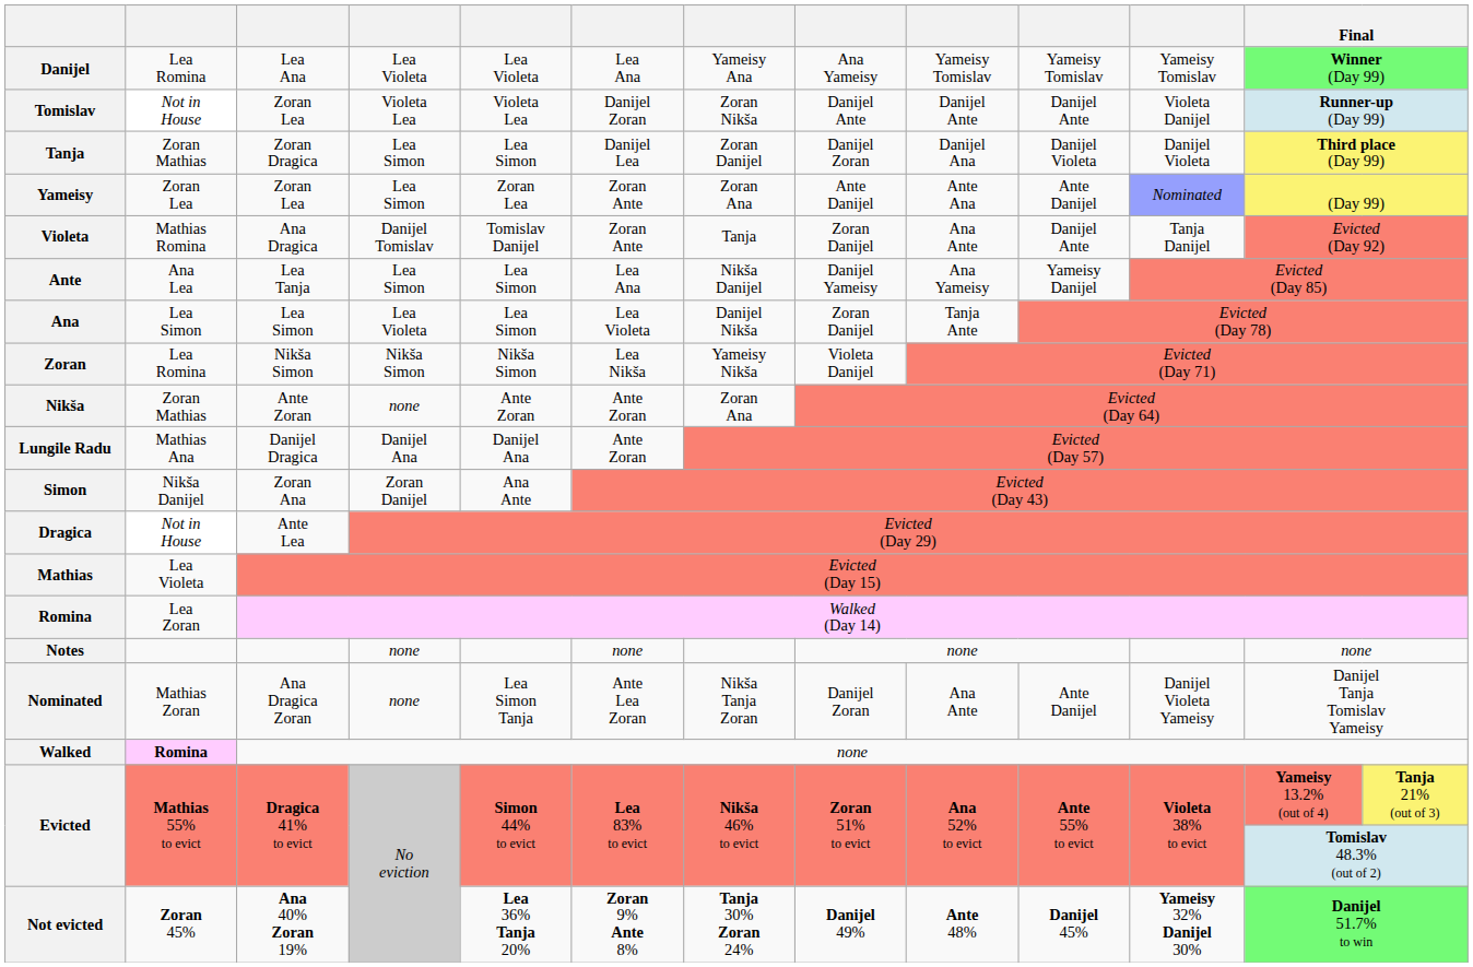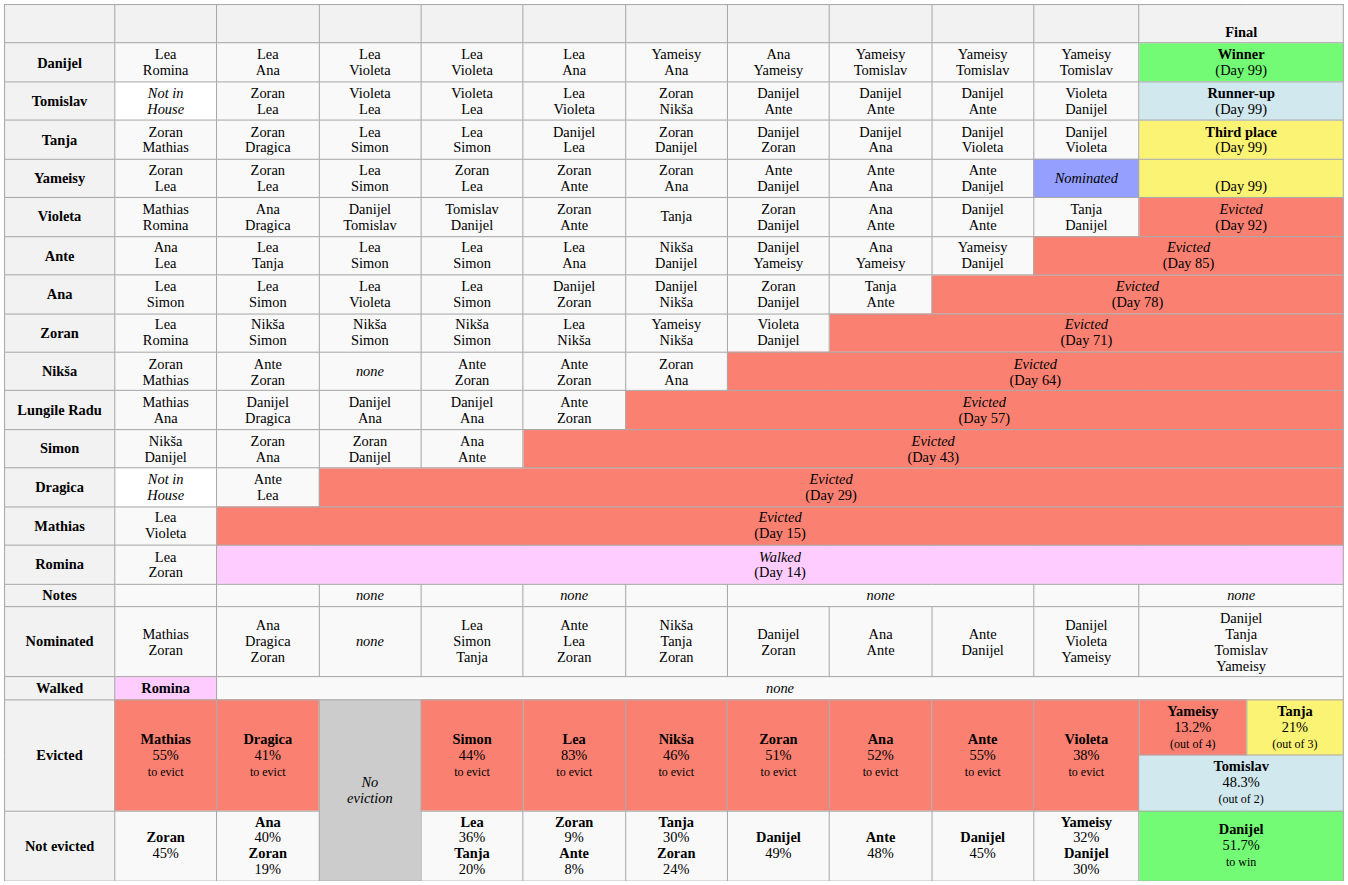 <table class="wikitable" style="text-align:center; width:100%; font-size:85%; line-height:15px;">
 <tr>
 <th style="width:5%"></th>
 <th style="width:5%"></th>
 <th style="width:5%"></th>
 <th style="width:5%"></th>
 <th style="width:5%"></th>
 <th style="width:5%"></th>
 <th style="width:5%"></th>
 <th style="width:5%"></th>
 <th style="width:5%"></th>
 <th style="width:5%"></th>
 <th style="width:5%"></th>
 <th style="width:10%" colspan="2"><br>Final</th>
 </tr>
 <tr>
 <th>Danijel</th>
 <td>Lea<br>Romina</td>
 <td>Lea<br>Ana</td>
 <td>Lea<br>Violeta</td>
 <td>Lea<br>Violeta</td>
 <td>Lea<br>Ana</td>
 <td>Yameisy<br>Ana</td>
 <td>Ana<br>Yameisy</td>
 <td>Yameisy<br>Tomislav</td>
 <td>Yameisy<br>Tomislav</td>
 <td>Yameisy<br>Tomislav</td>
 <td style="background:#73FB76;" colspan="2"><strong>Winner</strong><br>(Day 99)</td>
 </tr>
 <tr>
 <th>Tomislav</th>
 <td style="background:#FFFFFF"><em>Not in<br>House</em></td>
 <td>Zoran<br>Lea</td>
 <td>Violeta<br>Lea</td>
 <td>Violeta<br>Lea</td>
-<td>Danijel<br>Zoran</td>
+<td>Lea<br>Violeta</td>
 <td>Zoran<br>Nikša</td>
 <td>Danijel<br>Ante</td>
 <td>Danijel<br>Ante</td>
 <td>Danijel<br>Ante</td>
 <td>Violeta<br>Danijel</td>
 <td style="background:#D1E8EF;" colspan="2"><strong>Runner-up</strong><br>(Day 99)</td>
 </tr>
 <tr>
 <th>Tanja</th>
 <td>Zoran<br>Mathias</td>
 <td>Zoran<br>Dragica</td>
 <td>Lea<br>Simon</td>
 <td>Lea<br>Simon</td>
 <td>Danijel<br>Lea</td>
 <td>Zoran<br>Danijel</td>
 <td>Danijel<br>Zoran</td>
 <td>Danijel<br>Ana</td>
 <td>Danijel<br>Violeta</td>
 <td>Danijel<br>Violeta</td>
 <td style="background:#FBF373;" colspan="2"><strong>Third place</strong><br>(Day 99)</td>
 </tr>
 <tr>
 <th>Yameisy</th>
 <td>Zoran<br>Lea</td>
 <td>Zoran<br>Lea</td>
 <td>Lea<br>Simon</td>
 <td>Zoran<br>Lea</td>
 <td>Zoran<br>Ante</td>
 <td>Zoran<br>Ana</td>
 <td>Ante<br>Danijel</td>
 <td>Ante<br>Ana</td>
 <td>Ante<br>Danijel</td>
 <td style="background:#959FFD;"><em>Nominated</em></td>
 <td style="background:#FBF373;" colspan="2"><br>(Day 99)</td>
 </tr>
 <tr>
 <th>Violeta</th>
 <td>Mathias<br>Romina</td>
 <td>Ana<br>Dragica</td>
 <td>Danijel<br>Tomislav</td>
 <td>Tomislav<br>Danijel</td>
 <td>Zoran<br>Ante</td>
 <td>Tanja</td>
 <td>Zoran<br>Danijel</td>
 <td>Ana<br>Ante</td>
 <td>Danijel<br>Ante</td>
 <td>Tanja<br>Danijel</td>
 <td style="background:#fa8072;" colspan="2"><em>Evicted</em><br>(Day 92)</td>
 </tr>
 <tr>
 <th>Ante</th>
 <td>Ana<br>Lea</td>
 <td>Lea<br>Tanja</td>
 <td>Lea<br>Simon</td>
 <td>Lea<br>Simon</td>
 <td>Lea<br>Ana</td>
 <td>Nikša<br>Danijel</td>
 <td>Danijel<br>Yameisy</td>
 <td>Ana<br>Yameisy</td>
 <td>Yameisy<br>Danijel</td>
 <td style="background:#fa8072;" colspan="3"><em>Evicted</em><br>(Day 85)</td>
 </tr>
 <tr>
 <th>Ana</th>
 <td>Lea<br>Simon</td>
 <td>Lea<br>Simon</td>
 <td>Lea<br>Violeta</td>
 <td>Lea<br>Simon</td>
-<td>Lea<br>Violeta</td>
+<td>Danijel<br>Zoran</td>
 <td>Danijel<br>Nikša</td>
 <td>Zoran<br>Danijel</td>
 <td>Tanja<br>Ante</td>
 <td style="background:#fa8072;" colspan="4"><em>Evicted</em><br>(Day 78)</td>
 </tr>
 <tr>
 <th>Zoran</th>
 <td>Lea<br>Romina</td>
 <td>Nikša<br>Simon</td>
 <td>Nikša<br>Simon</td>
 <td>Nikša<br>Simon</td>
 <td>Lea<br>Nikša</td>
 <td>Yameisy<br>Nikša</td>
 <td>Violeta<br>Danijel</td>
 <td style="background:#fa8072;" colspan="5"><em>Evicted</em><br>(Day 71)</td>
 </tr>
 <tr>
 <th>Nikša</th>
 <td>Zoran<br>Mathias</td>
 <td>Ante<br>Zoran</td>
 <td><em>none</em></td>
 <td>Ante<br>Zoran</td>
 <td>Ante<br>Zoran</td>
 <td>Zoran<br>Ana</td>
 <td style="background:#fa8072;" colspan="6"><em>Evicted</em><br>(Day 64)</td>
 </tr>
 <tr>
 <th>Lungile Radu</th>
 <td>Mathias<br>Ana</td>
 <td>Danijel<br>Dragica</td>
 <td>Danijel<br>Ana</td>
 <td>Danijel<br>Ana</td>
 <td>Ante<br>Zoran</td>
 <td style="background:#fa8072;" colspan="7"><em>Evicted</em><br>(Day 57)</td>
 </tr>
 <tr>
 <th>Simon</th>
 <td>Nikša<br>Danijel</td>
 <td>Zoran<br>Ana</td>
 <td>Zoran<br>Danijel</td>
 <td>Ana<br>Ante</td>
 <td style="background:#fa8072;" colspan="8"><em>Evicted</em><br>(Day 43)</td>
 </tr>
 <tr>
 <th>Dragica</th>
 <td style="background:#FFFFFF"><em>Not in<br>House</em></td>
 <td>Ante<br>Lea</td>
 <td style="background:#fa8072;" colspan="10"><em>Evicted</em><br>(Day 29)</td>
 </tr>
 <tr>
 <th>Mathias</th>
 <td>Lea<br>Violeta</td>
 <td style="background:#fa8072;" colspan="11"><em>Evicted</em><br>(Day 15)</td>
 </tr>
 <tr>
 <th>Romina</th>
 <td>Lea<br>Zoran</td>
 <td style="background:#ffccff;" colspan="11"><em>Walked</em><br>(Day 14)</td>
 </tr>
 <tr>
 <th>Notes</th>
 <td><em></em></td>
 <td><em></em></td>
 <td><em>none</em></td>
 <td><em></em></td>
 <td><em>none</em></td>
 <td><em></em></td>
 <td colspan="3"><em>none</em></td>
 <td><em></em></td>
 <td colspan="2"><em>none</em></td>
 </tr>
 <tr>
 <th>Nominated</th>
 <td>Mathias<br>Zoran</td>
 <td>Ana<br>Dragica<br>Zoran</td>
 <td><em>none</em></td>
 <td>Lea<br>Simon<br>Tanja</td>
 <td>Ante<br>Lea<br>Zoran</td>
 <td>Nikša<br>Tanja<br>Zoran</td>
 <td>Danijel<br>Zoran</td>
 <td>Ana<br>Ante</td>
 <td>Ante<br>Danijel</td>
 <td>Danijel<br>Violeta<br>Yameisy</td>
 <td colspan="2">Danijel<br>Tanja<br>Tomislav<br>Yameisy</td>
 </tr>
 <tr>
 <th>Walked</th>
 <td style="background:#ffccff;"><strong>Romina</strong></td>
 <td colspan="11"><em>none</em></td>
 </tr>
 <tr>
 <th rowspan="2">Evicted</th>
 <td style="background:#fa8072;" rowspan="2"><strong>Mathias</strong><br>55%<br><small>to evict</small></td>
 <td style="background:#fa8072;" rowspan="2"><strong>Dragica</strong><br>41% <br><small>to evict</small></td>
 <td style="background:#CCCCCC" rowspan="3"><em>No<br>eviction</em></td>
 <td style="background:#fa8072;" rowspan="2"><strong>Simon</strong><br>44% <br><small>to evict</small></td>
 <td style="background:#fa8072;" rowspan="2"><strong>Lea</strong><br>83% <br><small>to evict</small></td>
 <td style="background:#fa8072;" rowspan="2"><strong>Nikša</strong><br>46% <br><small>to evict</small></td>
 <td style="background:#fa8072;" rowspan="2"><strong>Zoran</strong><br>51% <br><small>to evict</small></td>
 <td style="background:#fa8072;" rowspan="2"><strong>Ana</strong><br>52% <br><small>to evict</small></td>
 <td style="background:#fa8072;" rowspan="2"><strong>Ante</strong><br>55% <br><small>to evict</small></td>
 <td style="background:#fa8072;" rowspan="2"><strong>Violeta</strong><br>38% <br><small>to evict</small></td>
 <td style="background:#fa8072;"><strong>Yameisy</strong><br>13.2%<br><small>(out of 4)</small></td>
 <td style="background:#fbf373;"><strong>Tanja</strong><br>21%<br><small>(out of 3)</small></td>
 </tr>
 <tr>
 <td style="background:#D1E8EF" colspan="2"><strong>Tomislav</strong><br>48.3%<br><small>(out of 2)</small></td>
 </tr>
 <tr>
 <th>Not evicted</th>
 <td><strong>Zoran</strong><br>45%</td>
 <td><strong>Ana</strong><br>40%<br><strong>Zoran</strong><br>19%</td>
 <td><strong>Lea</strong><br>36%<br><strong>Tanja</strong><br>20%</td>
 <td><strong>Zoran</strong><br>9%<br><strong>Ante</strong><br>8%</td>
 <td><strong>Tanja</strong><br>30%<br><strong>Zoran</strong><br>24%</td>
 <td><strong>Danijel</strong><br>49%<br></td>
 <td><strong>Ante</strong><br>48%</td>
 <td><strong>Danijel</strong><br>45%</td>
 <td><strong>Yameisy</strong><br>32%<br><strong>Danijel</strong><br>30%</td>
 <td colspan="2" style="background:#73fb76"><strong>Danijel</strong><br>51.7%<br><small>to win</small></td>
 </tr>
 </table>
